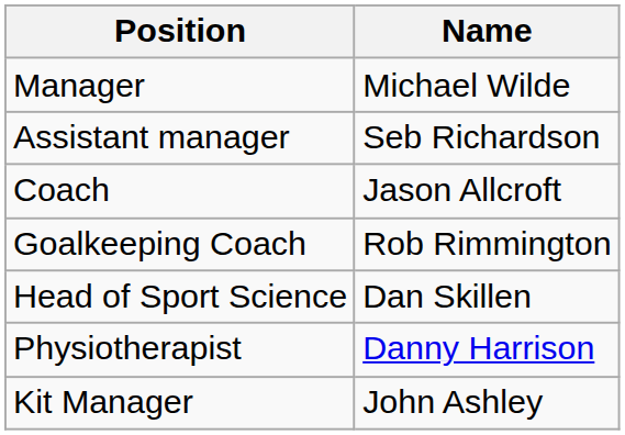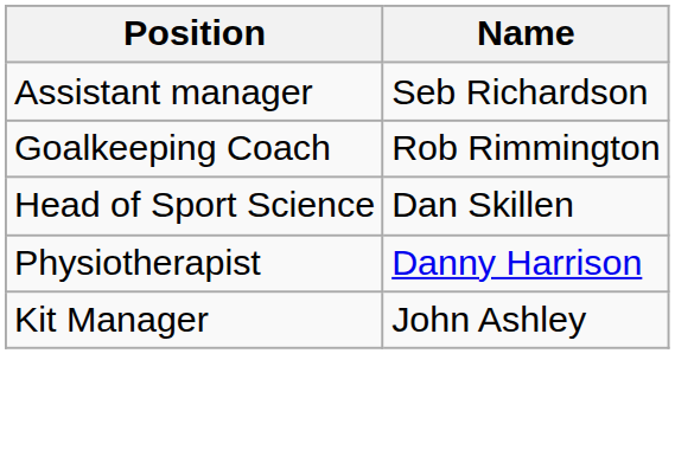 <table class=wikitable>
 <tr>
 <th>Position</th>
 <th>Name</th>
 </tr>
 <tr>
-<td>Manager</td>
-<td> Michael Wilde</td>
-</tr>
-<tr>
 <td>Assistant manager</td>
 <td> Seb Richardson</td>
-</tr>
-<tr>
-<td>Coach</td>
-<td> Jason Allcroft</td>
 </tr>
 <tr>
 <td>Goalkeeping Coach</td>
 <td> Rob Rimmington</td>
 </tr>
 <tr>
 <td>Head of Sport Science</td>
 <td> Dan Skillen</td>
 </tr>
 <tr>
 <td>Physiotherapist</td>
 <td> <a href='#'>Danny Harrison</a></td>
 </tr>
 <tr>
 <td>Kit Manager</td>
 <td> John Ashley</td>
 </tr>
 </table>
